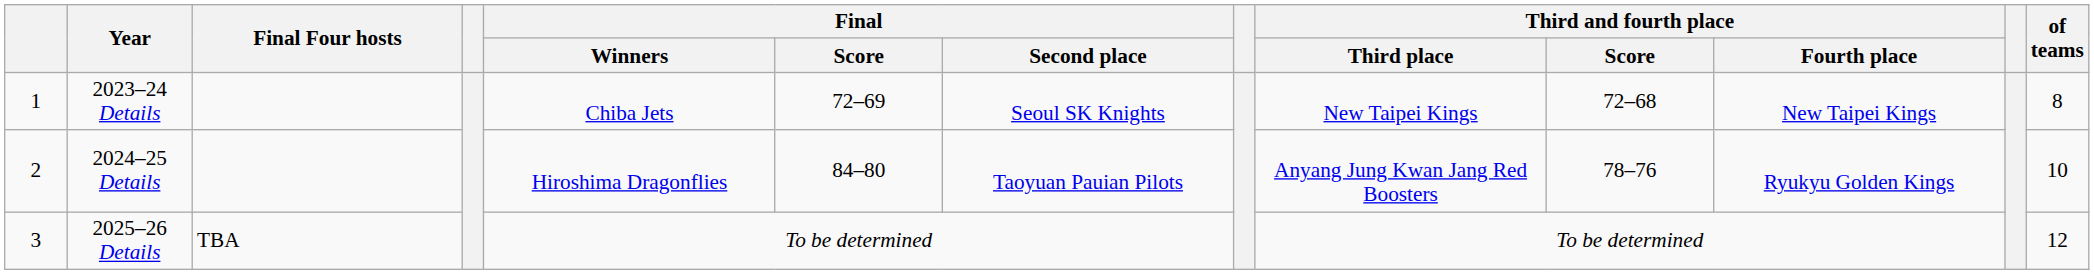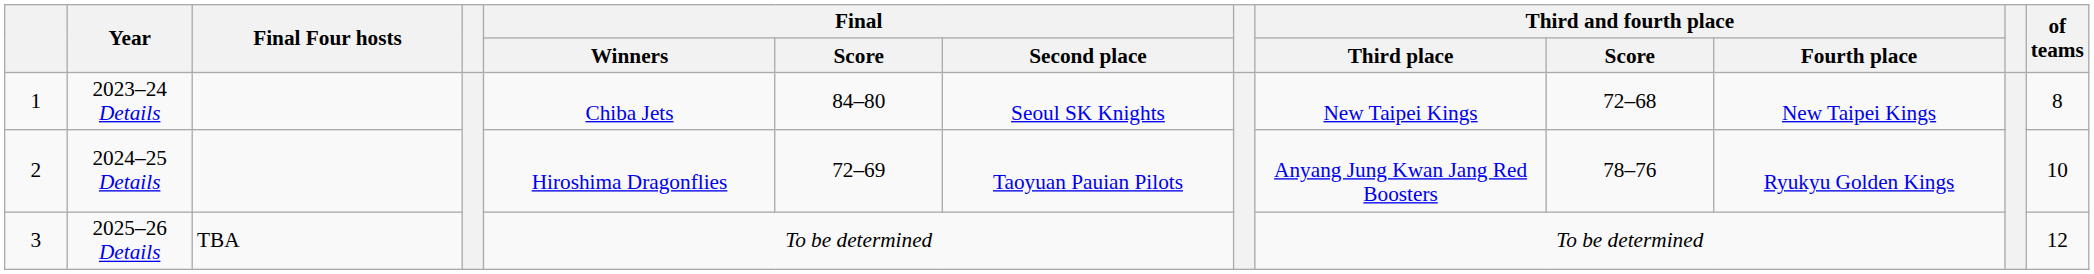 <table class="wikitable" style="text-align: center;">
 <tr>
 <th rowspan="2" style="width:3%;"></th>
 <th rowspan="2" style="width:6%;">Year</th>
 <th rowspan="2">Final Four hosts</th>
 <th rowspan="2" style="width:1%;"></th>
 <th colspan=3>Final</th>
 <th rowspan="2" style="width:1%;"></th>
 <th colspan="3">Third and fourth place</th>
 <th rowspan="2" style="width:1%;"></th>
 <th rowspan="2" width=20px> of teams</th>
 </tr>
 <tr>
 <th width=14%>Winners</th>
 <th width=8%>Score</th>
 <th width=14%>Second place</th>
 <th width=14%>Third place</th>
 <th width=8%>Score</th>
 <th width=14%>Fourth place</th>
 </tr>
 <tr>
 <td>1</td>
 <td>2023–24<br><em><a href='#'>Details</a></em></td>
 <td align=left></td>
 <th rowspan="3"></th>
 <td><br><a href='#'>Chiba Jets</a></td>
-<td>72–69</td>
+<td>84–80</td>
 <td><br><a href='#'>Seoul SK Knights</a></td>
 <th rowspan="3"></th>
 <td><br><a href='#'>New Taipei Kings</a></td>
 <td>72–68</td>
 <td><br><a href='#'>New Taipei Kings</a></td>
 <th rowspan="3"></th>
 <td>8</td>
 </tr>
 <tr>
 <td>2</td>
 <td>2024–25<br><em><a href='#'>Details</a></em></td>
 <td align=left></td>
 <td><br><a href='#'>Hiroshima Dragonflies</a></td>
-<td>84–80</td>
+<td>72–69</td>
 <td><br><a href='#'>Taoyuan Pauian Pilots</a></td>
 <td><br><a href='#'>Anyang Jung Kwan Jang Red Boosters</a></td>
 <td>78–76</td>
 <td><br><a href='#'>Ryukyu Golden Kings</a></td>
 <td>10</td>
 </tr>
 <tr>
 <td>3</td>
 <td>2025–26<br><em><a href='#'>Details</a></em></td>
 <td align=left> TBA</td>
 <td colspan="3" rowspan="1" align=center><em>To be determined</em></td>
 <td colspan="3" rowspan="1" align=center><em>To be determined</em></td>
 <td>12</td>
 </tr>
 </table>
